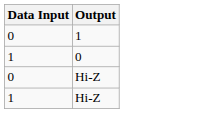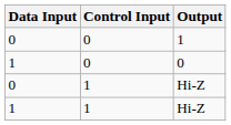 <table class="wikitable">
 <tr>
 <th>Data Input</th>
+<th>Control Input</th>
 <th>Output</th>
 </tr>
 <tr>
+<td>0</td>
 <td>0</td>
 <td>1</td>
 </tr>
 <tr>
 <td>1</td>
 <td>0</td>
+<td>0</td>
 </tr>
 <tr>
 <td>0</td>
+<td>1</td>
 <td>Hi-Z</td>
 </tr>
 <tr>
 <td>1</td>
+<td>1</td>
 <td>Hi-Z</td>
 </tr>
 </table>
